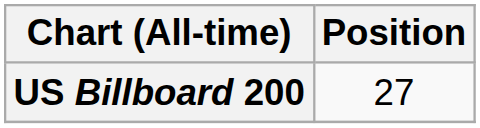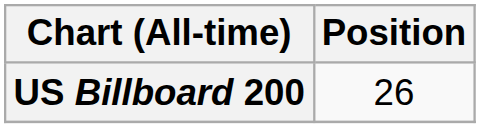 <table class="wikitable sortable plainrowheaders" style="text-align:center">
 <tr>
 <th>Chart (All-time)</th>
 <th>Position</th>
 </tr>
 <tr>
 <th scope="row">US <em>Billboard</em> 200</th>
-<td>27</td>
+<td>26</td>
 </tr>
 <tr>
 </tr>
 </table>
